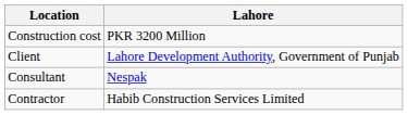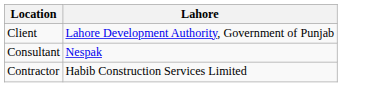 <table class="wikitable">
 <tr>
 <th>Location</th>
 <th>Lahore</th>
-</tr>
-<tr>
-<td>Construction cost</td>
-<td>PKR 3200 Million</td>
 </tr>
 <tr>
 <td>Client</td>
 <td><a href='#'>Lahore Development Authority</a>, Government of Punjab</td>
 </tr>
 <tr>
 <td>Consultant</td>
 <td><a href='#'>Nespak</a></td>
 </tr>
 <tr>
 <td>Contractor</td>
 <td>Habib Construction Services Limited</td>
 </tr>
 </table>
